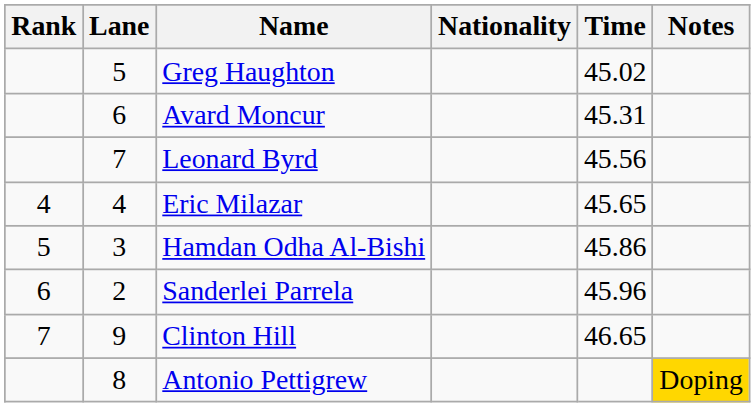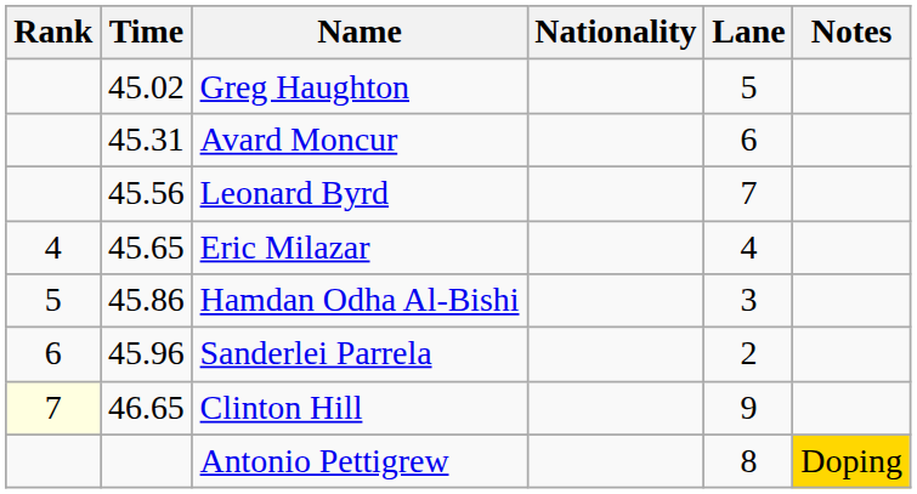 <table class="wikitable sortable" style="text-align:center">
 <tr>
 <th>Rank</th>
-<th>Lane</th>
+<th>Time</th>
 <th>Name</th>
 <th>Nationality</th>
-<th>Time</th>
+<th>Lane</th>
 <th>Notes</th>
 </tr>
 <tr>
 <td></td>
-<td>5</td>
+<td>45.02</td>
 <td align=left><a href='#'>Greg Haughton</a></td>
 <td align=left></td>
-<td>45.02</td>
+<td>5</td>
 <td></td>
 </tr>
 <tr>
 <td></td>
-<td>6</td>
+<td>45.31</td>
 <td align=left><a href='#'>Avard Moncur</a></td>
 <td align=left></td>
-<td>45.31</td>
+<td>6</td>
 <td></td>
 </tr>
 <tr>
 <td></td>
-<td>7</td>
+<td>45.56</td>
 <td align=left><a href='#'>Leonard Byrd</a></td>
 <td align=left></td>
-<td>45.56</td>
+<td>7</td>
 <td></td>
 </tr>
 <tr>
 <td>4</td>
-<td>4</td>
+<td>45.65</td>
 <td align=left><a href='#'>Eric Milazar</a></td>
 <td align=left></td>
-<td>45.65</td>
+<td>4</td>
 <td></td>
 </tr>
 <tr>
 <td>5</td>
-<td>3</td>
+<td>45.86</td>
 <td align=left><a href='#'>Hamdan Odha Al-Bishi</a></td>
 <td align=left></td>
-<td>45.86</td>
+<td>3</td>
 <td></td>
 </tr>
 <tr>
 <td>6</td>
-<td>2</td>
+<td>45.96</td>
 <td align=left><a href='#'>Sanderlei Parrela</a></td>
 <td align=left></td>
-<td>45.96</td>
+<td>2</td>
 <td></td>
 </tr>
 <tr>
-<td>7</td>
-<td>9</td>
+<td style="background: lightyellow;">7</td>
+<td>46.65</td>
 <td align=left><a href='#'>Clinton Hill</a></td>
 <td align=left></td>
-<td>46.65</td>
+<td>9</td>
 <td></td>
 </tr>
 <tr>
 <td></td>
-<td>8</td>
+<td></td>
 <td align=left><a href='#'>Antonio Pettigrew</a></td>
 <td align=left></td>
-<td></td>
+<td>8</td>
 <td style="background: gold;">Doping</td>
 </tr>
 </table>
